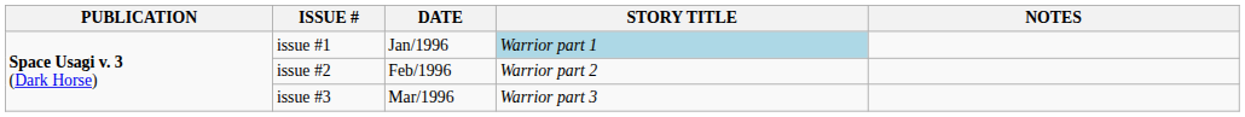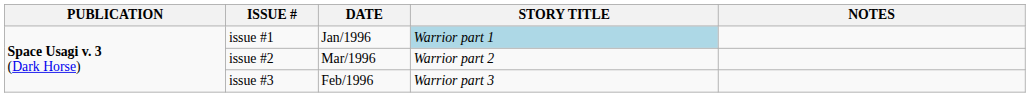 <table class="wikitable">
 <tr>
 <th width="250"><strong>PUBLICATION</strong></th>
 <th width="100"><strong>ISSUE #</strong></th>
 <th width="100"><strong>DATE</strong></th>
 <th width="350"><strong>STORY TITLE</strong></th>
 <th width="350"><strong>NOTES</strong></th>
 </tr>
 <tr>
 <td rowspan=3><strong>Space Usagi v. 3</strong><br>(<a href='#'>Dark Horse</a>)</td>
 <td>issue #1</td>
 <td>Jan/1996</td>
 <td style="background: lightblue;"><em>Warrior part 1</em></td>
 <td></td>
 </tr>
 <tr>
 <td>issue #2</td>
-<td>Feb/1996</td>
+<td>Mar/1996</td>
 <td><em>Warrior part 2</em></td>
 <td></td>
 </tr>
 <tr>
 <td>issue #3</td>
-<td>Mar/1996</td>
+<td>Feb/1996</td>
 <td><em>Warrior part 3</em></td>
 <td></td>
 </tr>
 </table>
